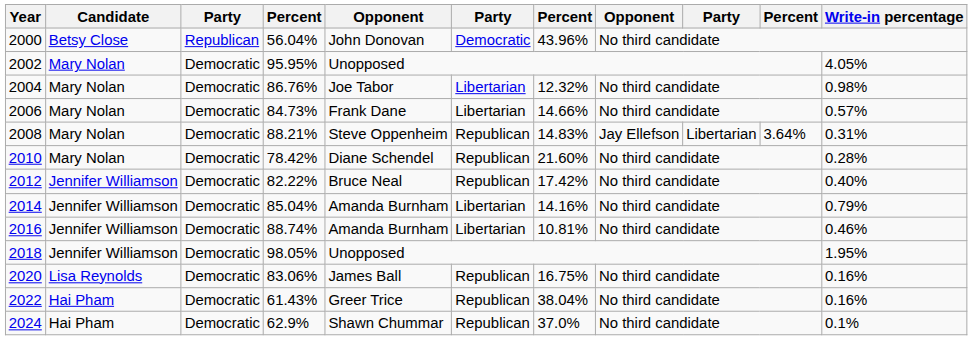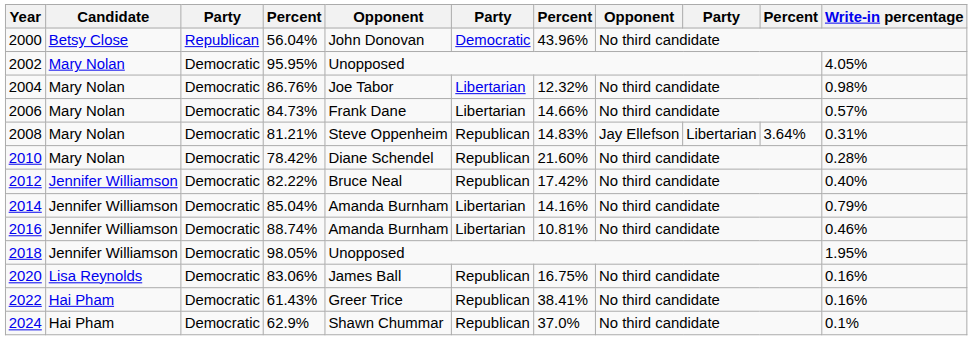 <table class="wikitable sortable" style="margin:0.5em auto; font-size:95%;">
 <tr>
 <th>Year</th>
 <th>Candidate</th>
 <th>Party</th>
 <th>Percent</th>
 <th>Opponent</th>
 <th>Party</th>
 <th>Percent</th>
 <th>Opponent</th>
 <th>Party</th>
 <th>Percent</th>
 <th><a href='#'>Write-in</a> percentage</th>
 </tr>
 <tr>
 <td>2000</td>
 <td><a href='#'>Betsy Close</a></td>
 <td><a href='#'>Republican</a></td>
 <td>56.04%</td>
 <td>John Donovan</td>
 <td><a href='#'>Democratic</a></td>
 <td>43.96%</td>
 <td colspan="4">No third candidate</td>
 </tr>
 <tr>
 <td>2002</td>
 <td><a href='#'>Mary Nolan</a></td>
 <td>Democratic</td>
 <td>95.95%</td>
 <td colspan="6">Unopposed</td>
 <td>4.05%</td>
 </tr>
 <tr>
 <td>2004</td>
 <td>Mary Nolan</td>
 <td>Democratic</td>
 <td>86.76%</td>
 <td>Joe Tabor</td>
 <td><a href='#'>Libertarian</a></td>
 <td>12.32%</td>
 <td colspan="3">No third candidate</td>
 <td>0.98%</td>
 </tr>
 <tr>
 <td>2006</td>
 <td>Mary Nolan</td>
 <td>Democratic</td>
 <td>84.73%</td>
 <td>Frank Dane</td>
 <td>Libertarian</td>
 <td>14.66%</td>
 <td colspan="3">No third candidate</td>
 <td>0.57%</td>
 </tr>
 <tr>
 <td>2008</td>
 <td>Mary Nolan</td>
 <td>Democratic</td>
-<td>88.21%</td>
+<td>81.21%</td>
 <td>Steve Oppenheim</td>
 <td>Republican</td>
 <td>14.83%</td>
 <td>Jay Ellefson</td>
 <td>Libertarian</td>
 <td>3.64%</td>
 <td>0.31%</td>
 </tr>
 <tr>
 <td><a href='#'>2010</a></td>
 <td>Mary Nolan</td>
 <td>Democratic</td>
 <td>78.42%</td>
 <td>Diane Schendel</td>
 <td>Republican</td>
 <td>21.60%</td>
 <td colspan="3">No third candidate</td>
 <td>0.28%</td>
 </tr>
 <tr>
 <td><a href='#'>2012</a></td>
 <td><a href='#'>Jennifer Williamson</a></td>
 <td>Democratic</td>
 <td>82.22%</td>
 <td>Bruce Neal</td>
 <td>Republican</td>
 <td>17.42%</td>
 <td colspan="3">No third candidate</td>
 <td>0.40%</td>
 </tr>
 <tr>
 <td><a href='#'>2014</a></td>
 <td>Jennifer Williamson</td>
 <td>Democratic</td>
 <td>85.04%</td>
 <td>Amanda Burnham</td>
 <td>Libertarian</td>
 <td>14.16%</td>
 <td colspan="3">No third candidate</td>
 <td>0.79%</td>
 </tr>
 <tr>
 <td><a href='#'>2016</a></td>
 <td>Jennifer Williamson</td>
 <td>Democratic</td>
 <td>88.74%</td>
 <td>Amanda Burnham</td>
 <td>Libertarian</td>
 <td>10.81%</td>
 <td colspan="3">No third candidate</td>
 <td>0.46%</td>
 </tr>
 <tr>
 <td><a href='#'>2018</a></td>
 <td>Jennifer Williamson</td>
 <td>Democratic</td>
 <td>98.05%</td>
 <td colspan="6">Unopposed</td>
 <td>1.95%</td>
 </tr>
 <tr>
 <td><a href='#'>2020</a></td>
 <td><a href='#'>Lisa Reynolds</a></td>
 <td>Democratic</td>
 <td>83.06%</td>
 <td>James Ball</td>
 <td>Republican</td>
 <td>16.75%</td>
 <td colspan="3">No third candidate</td>
 <td>0.16%</td>
 </tr>
 <tr>
 <td><a href='#'>2022</a></td>
 <td><a href='#'>Hai Pham</a></td>
 <td>Democratic</td>
 <td>61.43%</td>
 <td>Greer Trice</td>
 <td>Republican</td>
-<td>38.04%</td>
+<td>38.41%</td>
 <td colspan="3">No third candidate</td>
 <td>0.16%</td>
 </tr>
 <tr>
 <td><a href='#'>2024</a></td>
 <td>Hai Pham</td>
 <td>Democratic</td>
 <td>62.9%</td>
 <td>Shawn Chummar</td>
 <td>Republican</td>
 <td>37.0%</td>
 <td colspan="3">No third candidate</td>
 <td>0.1%</td>
 </tr>
 </table>
